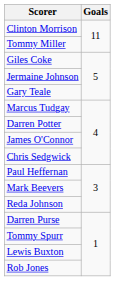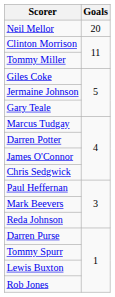 <table class="wikitable">
 <tr>
 <th>Scorer</th>
 <th>Goals</th>
+</tr>
+<tr>
+<td><a href='#'>Neil Mellor</a></td>
+<td align=center>20</td>
 </tr>
 <tr>
 <td><a href='#'>Clinton Morrison</a></td>
 <td rowspan="2" align=center>11</td>
 </tr>
 <tr>
 <td><a href='#'>Tommy Miller</a></td>
 </tr>
 <tr>
 <td><a href='#'>Giles Coke</a></td>
 <td rowspan="3" align=center>5</td>
 </tr>
 <tr>
 <td><a href='#'>Jermaine Johnson</a></td>
 </tr>
 <tr>
 <td><a href='#'>Gary Teale</a></td>
 </tr>
 <tr>
 <td><a href='#'>Marcus Tudgay</a></td>
 <td rowspan="4" align=center>4</td>
 </tr>
 <tr>
 <td><a href='#'>Darren Potter</a></td>
 </tr>
 <tr>
 <td><a href='#'>James O'Connor</a></td>
 </tr>
 <tr>
 <td><a href='#'>Chris Sedgwick</a></td>
 </tr>
 <tr>
 <td><a href='#'>Paul Heffernan</a></td>
 <td rowspan="3" align=center>3</td>
 </tr>
 <tr>
 <td><a href='#'>Mark Beevers</a></td>
 </tr>
 <tr>
 <td><a href='#'>Reda Johnson</a></td>
 </tr>
 <tr>
 <td><a href='#'>Darren Purse</a></td>
 <td rowspan="4" align=center>1</td>
 </tr>
 <tr>
 <td><a href='#'>Tommy Spurr</a></td>
 </tr>
 <tr>
 <td><a href='#'>Lewis Buxton</a></td>
 </tr>
 <tr>
 <td><a href='#'>Rob Jones</a></td>
 </tr>
 </table>
